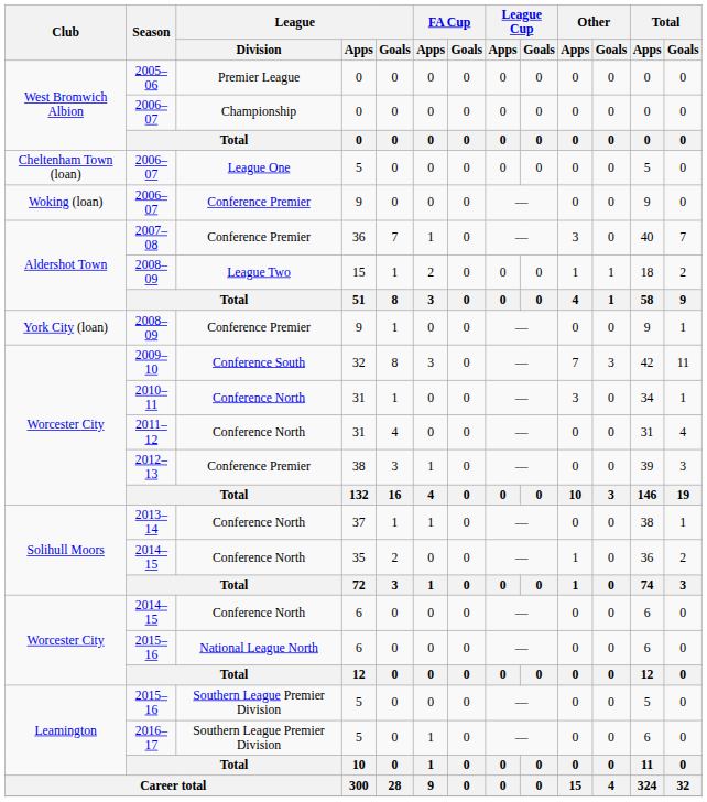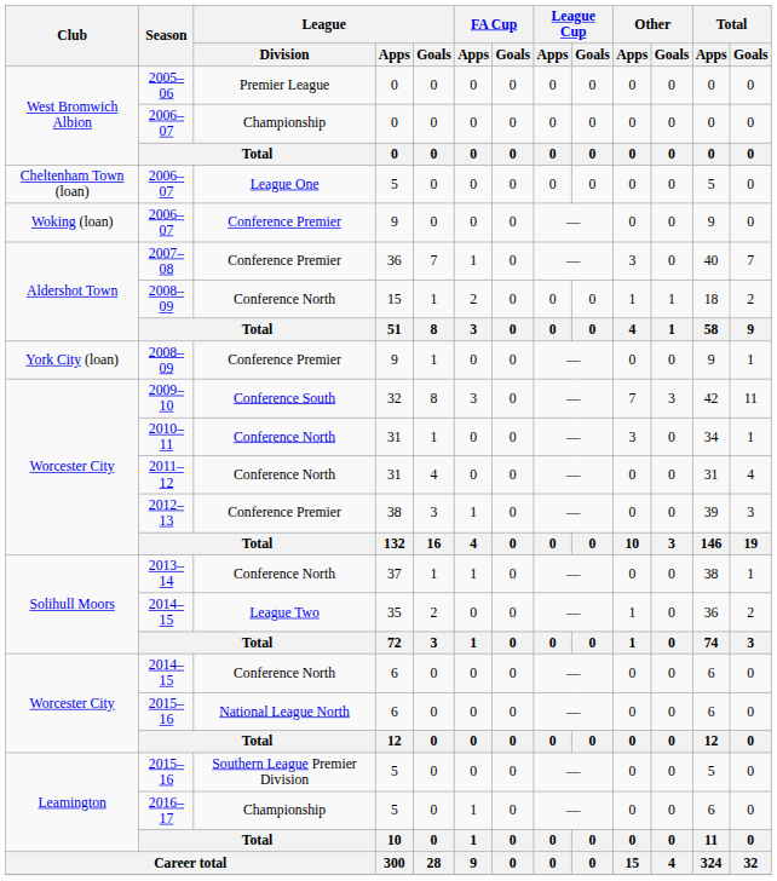 <table class="wikitable" style="text-align: center">
 <tr>
 <th rowspan="2">Club</th>
 <th rowspan="2">Season</th>
 <th colspan="3">League</th>
 <th colspan="2"><a href='#'>FA Cup</a></th>
 <th colspan="2"><a href='#'>League Cup</a></th>
 <th colspan="2">Other</th>
 <th colspan="2">Total</th>
 </tr>
 <tr>
 <th>Division</th>
 <th>Apps</th>
 <th>Goals</th>
 <th>Apps</th>
 <th>Goals</th>
 <th>Apps</th>
 <th>Goals</th>
 <th>Apps</th>
 <th>Goals</th>
 <th>Apps</th>
 <th>Goals</th>
 </tr>
 <tr>
 <td rowspan="3"><a href='#'>West Bromwich Albion</a></td>
 <td><a href='#'>2005–06</a></td>
 <td>Premier League</td>
 <td>0</td>
 <td>0</td>
 <td>0</td>
 <td>0</td>
 <td>0</td>
 <td>0</td>
 <td>0</td>
 <td>0</td>
 <td>0</td>
 <td>0</td>
 </tr>
 <tr>
 <td><a href='#'>2006–07</a></td>
 <td>Championship</td>
 <td>0</td>
 <td>0</td>
 <td>0</td>
 <td>0</td>
 <td>0</td>
 <td>0</td>
 <td>0</td>
 <td>0</td>
 <td>0</td>
 <td>0</td>
 </tr>
 <tr>
 <th colspan="2">Total</th>
 <th>0</th>
 <th>0</th>
 <th>0</th>
 <th>0</th>
 <th>0</th>
 <th>0</th>
 <th>0</th>
 <th>0</th>
 <th>0</th>
 <th>0</th>
 </tr>
 <tr>
 <td><a href='#'>Cheltenham Town</a> (loan)</td>
 <td><a href='#'>2006–07</a></td>
 <td><a href='#'>League One</a></td>
 <td>5</td>
 <td>0</td>
 <td>0</td>
 <td>0</td>
 <td>0</td>
 <td>0</td>
 <td>0</td>
 <td>0</td>
 <td>5</td>
 <td>0</td>
 </tr>
 <tr>
 <td><a href='#'>Woking</a> (loan)</td>
 <td><a href='#'>2006–07</a></td>
 <td><a href='#'>Conference Premier</a></td>
 <td>9</td>
 <td>0</td>
 <td>0</td>
 <td>0</td>
 <td colspan="2">—</td>
 <td>0</td>
 <td>0</td>
 <td>9</td>
 <td>0</td>
 </tr>
 <tr>
 <td rowspan="3"><a href='#'>Aldershot Town</a></td>
 <td><a href='#'>2007–08</a></td>
 <td>Conference Premier</td>
 <td>36</td>
 <td>7</td>
 <td>1</td>
 <td>0</td>
 <td colspan="2">—</td>
 <td>3</td>
 <td>0</td>
 <td>40</td>
 <td>7</td>
 </tr>
 <tr>
 <td><a href='#'>2008–09</a></td>
-<td><a href='#'>League Two</a></td>
+<td>Conference North</td>
 <td>15</td>
 <td>1</td>
 <td>2</td>
 <td>0</td>
 <td>0</td>
 <td>0</td>
 <td>1</td>
 <td>1</td>
 <td>18</td>
 <td>2</td>
 </tr>
 <tr>
 <th colspan="2">Total</th>
 <th>51</th>
 <th>8</th>
 <th>3</th>
 <th>0</th>
 <th>0</th>
 <th>0</th>
 <th>4</th>
 <th>1</th>
 <th>58</th>
 <th>9</th>
 </tr>
 <tr>
 <td><a href='#'>York City</a> (loan)</td>
 <td><a href='#'>2008–09</a></td>
 <td>Conference Premier</td>
 <td>9</td>
 <td>1</td>
 <td>0</td>
 <td>0</td>
 <td colspan="2">—</td>
 <td>0</td>
 <td>0</td>
 <td>9</td>
 <td>1</td>
 </tr>
 <tr>
 <td rowspan="5"><a href='#'>Worcester City</a></td>
 <td><a href='#'>2009–10</a></td>
 <td><a href='#'>Conference South</a></td>
 <td>32</td>
 <td>8</td>
 <td>3</td>
 <td>0</td>
 <td colspan="2">—</td>
 <td>7</td>
 <td>3</td>
 <td>42</td>
 <td>11</td>
 </tr>
 <tr>
 <td><a href='#'>2010–11</a></td>
 <td><a href='#'>Conference North</a></td>
 <td>31</td>
 <td>1</td>
 <td>0</td>
 <td>0</td>
 <td colspan="2">—</td>
 <td>3</td>
 <td>0</td>
 <td>34</td>
 <td>1</td>
 </tr>
 <tr>
 <td><a href='#'>2011–12</a></td>
 <td>Conference North</td>
 <td>31</td>
 <td>4</td>
 <td>0</td>
 <td>0</td>
 <td colspan="2">—</td>
 <td>0</td>
 <td>0</td>
 <td>31</td>
 <td>4</td>
 </tr>
 <tr>
 <td><a href='#'>2012–13</a></td>
 <td>Conference Premier</td>
 <td>38</td>
 <td>3</td>
 <td>1</td>
 <td>0</td>
 <td colspan="2">—</td>
 <td>0</td>
 <td>0</td>
 <td>39</td>
 <td>3</td>
 </tr>
 <tr>
 <th colspan="2">Total</th>
 <th>132</th>
 <th>16</th>
 <th>4</th>
 <th>0</th>
 <th>0</th>
 <th>0</th>
 <th>10</th>
 <th>3</th>
 <th>146</th>
 <th>19</th>
 </tr>
 <tr>
 <td rowspan="3"><a href='#'>Solihull Moors</a></td>
 <td><a href='#'>2013–14</a></td>
 <td>Conference North</td>
 <td>37</td>
 <td>1</td>
 <td>1</td>
 <td>0</td>
 <td colspan="2">—</td>
 <td>0</td>
 <td>0</td>
 <td>38</td>
 <td>1</td>
 </tr>
 <tr>
 <td><a href='#'>2014–15</a></td>
-<td>Conference North</td>
+<td><a href='#'>League Two</a></td>
 <td>35</td>
 <td>2</td>
 <td>0</td>
 <td>0</td>
 <td colspan="2">—</td>
 <td>1</td>
 <td>0</td>
 <td>36</td>
 <td>2</td>
 </tr>
 <tr>
 <th colspan="2">Total</th>
 <th>72</th>
 <th>3</th>
 <th>1</th>
 <th>0</th>
 <th>0</th>
 <th>0</th>
 <th>1</th>
 <th>0</th>
 <th>74</th>
 <th>3</th>
 </tr>
 <tr>
 <td rowspan="3"><a href='#'>Worcester City</a></td>
 <td><a href='#'>2014–15</a></td>
 <td>Conference North</td>
 <td>6</td>
 <td>0</td>
 <td>0</td>
 <td>0</td>
 <td colspan="2">—</td>
 <td>0</td>
 <td>0</td>
 <td>6</td>
 <td>0</td>
 </tr>
 <tr>
 <td><a href='#'>2015–16</a></td>
 <td><a href='#'>National League North</a></td>
 <td>6</td>
 <td>0</td>
 <td>0</td>
 <td>0</td>
 <td colspan="2">—</td>
 <td>0</td>
 <td>0</td>
 <td>6</td>
 <td>0</td>
 </tr>
 <tr>
 <th colspan="2">Total</th>
 <th>12</th>
 <th>0</th>
 <th>0</th>
 <th>0</th>
 <th>0</th>
 <th>0</th>
 <th>0</th>
 <th>0</th>
 <th>12</th>
 <th>0</th>
 </tr>
 <tr>
 <td rowspan="3"><a href='#'>Leamington</a></td>
 <td><a href='#'>2015–16</a></td>
 <td><a href='#'>Southern League</a> Premier Division</td>
 <td>5</td>
 <td>0</td>
 <td>0</td>
 <td>0</td>
 <td colspan="2">—</td>
 <td>0</td>
 <td>0</td>
 <td>5</td>
 <td>0</td>
 </tr>
 <tr>
 <td><a href='#'>2016–17</a></td>
-<td>Southern League Premier Division</td>
+<td>Championship</td>
 <td>5</td>
 <td>0</td>
 <td>1</td>
 <td>0</td>
 <td colspan="2">—</td>
 <td>0</td>
 <td>0</td>
 <td>6</td>
 <td>0</td>
 </tr>
 <tr>
 <th colspan="2">Total</th>
 <th>10</th>
 <th>0</th>
 <th>1</th>
 <th>0</th>
 <th>0</th>
 <th>0</th>
 <th>0</th>
 <th>0</th>
 <th>11</th>
 <th>0</th>
 </tr>
 <tr>
 <th colspan="3">Career total</th>
 <th>300</th>
 <th>28</th>
 <th>9</th>
 <th>0</th>
 <th>0</th>
 <th>0</th>
 <th>15</th>
 <th>4</th>
 <th>324</th>
 <th>32</th>
 </tr>
 <tr>
 </tr>
 </table>
